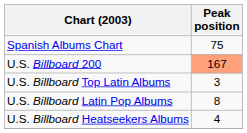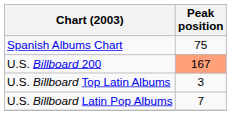 <table class="wikitable">
 <tr>
 <th align="left">Chart (2003)</th>
 <th align="left">Peak<br>position</th>
 </tr>
 <tr>
 <td align="left"><a href='#'>Spanish Albums Chart</a></td>
 <td align="center">75</td>
 </tr>
 <tr>
 <td align="left">U.S. <a href='#'><em>Billboard</em> 200</a></td>
 <td align="center" style="background: lightsalmon;">167</td>
 </tr>
 <tr>
 <td align="left">U.S. <em>Billboard</em> <a href='#'>Top Latin Albums</a></td>
 <td align="center">3</td>
 </tr>
 <tr>
 <td align="left">U.S. <em>Billboard</em> <a href='#'>Latin Pop Albums</a></td>
-<td align="center">8</td>
-</tr>
-<tr>
-<td align="left">U.S. <em>Billboard</em> <a href='#'>Heatseekers Albums</a></td>
-<td align="center">4</td>
+<td align="center">7</td>
 </tr>
 <tr>
 </tr>
 </table>
